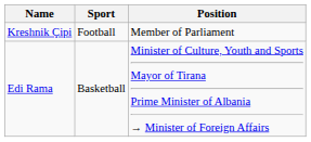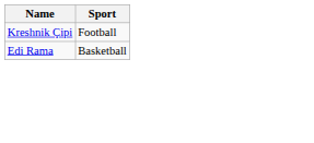 <table class="wikitable">
 <tr>
 <th>Name</th>
 <th>Sport</th>
-<th>Position</th>
 </tr>
 <tr>
 <td data-sort-value="Çipi, Kreshnik"><a href='#'>Kreshnik Çipi</a></td>
 <td>Football</td>
-<td>Member of Parliament</td>
 </tr>
 <tr>
 <td data-sort-value="Rama, Edi"><a href='#'>Edi Rama</a></td>
 <td>Basketball</td>
-<td><a href='#'>Minister of Culture, Youth and Sports</a><hr><a href='#'>Mayor of Tirana</a><hr><a href='#'>Prime Minister of Albania</a><hr>→ <a href='#'>Minister of Foreign Affairs</a></td>
 </tr>
 </table>
